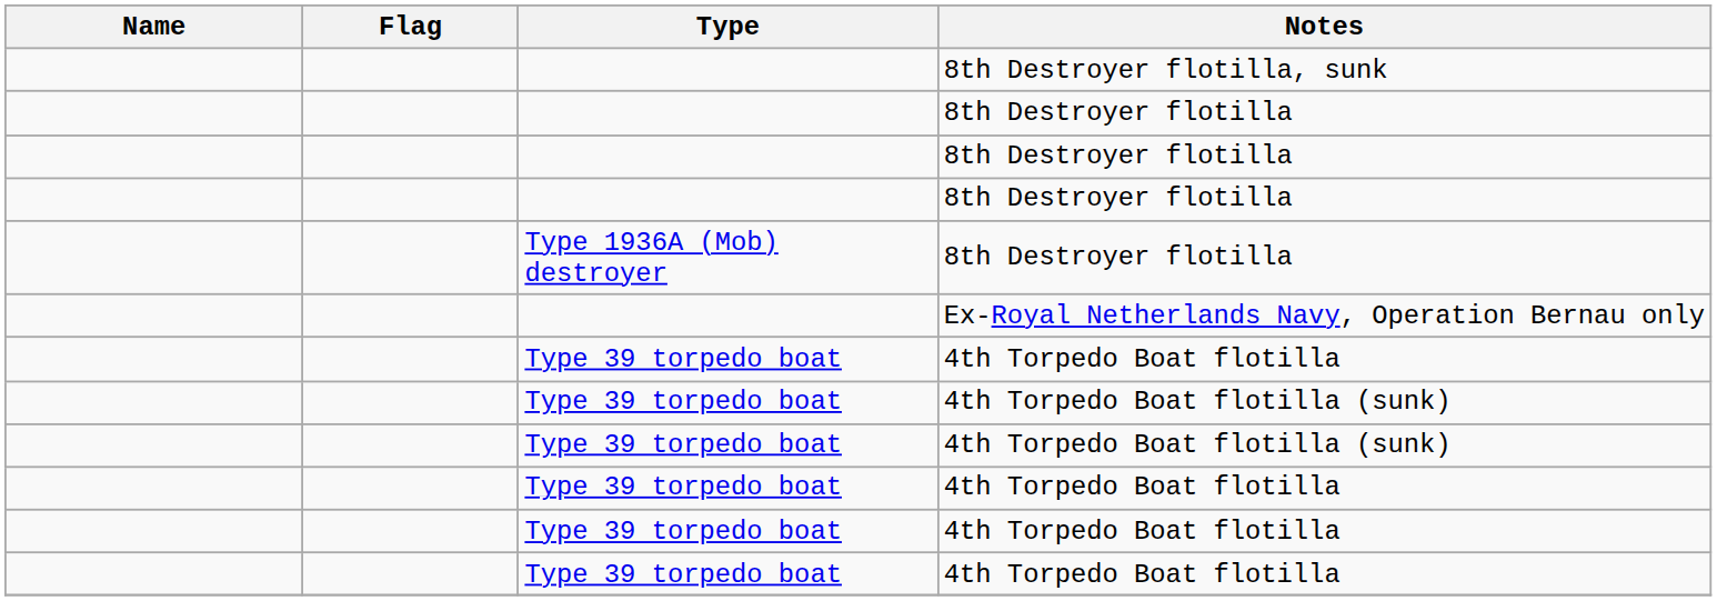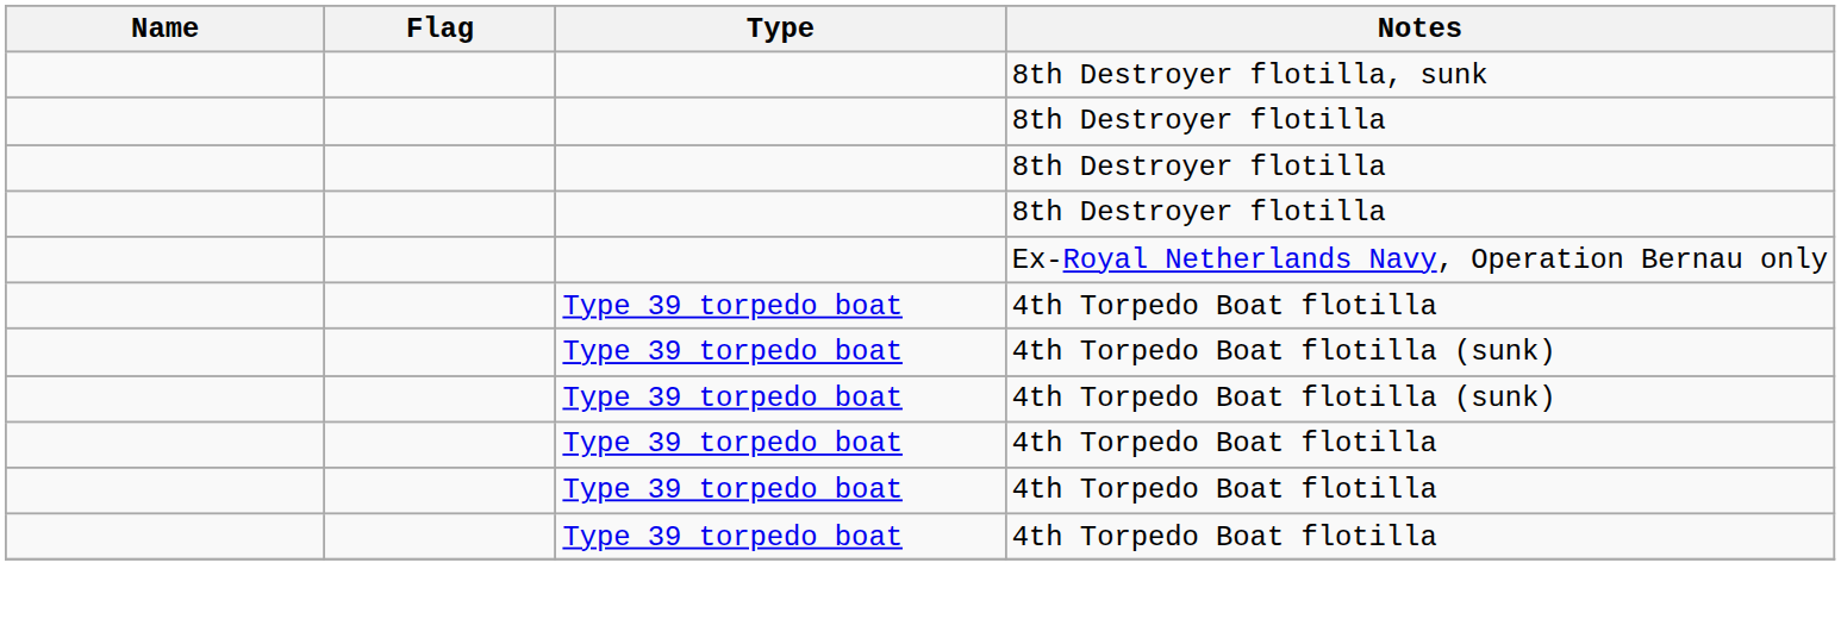 <table class="wikitable sortable">
 <tr>
 <th scope="col" width="140px">Name</th>
 <th scope="col" width="100px">Flag</th>
 <th width="200px">Type</th>
 <th>Notes</th>
 </tr>
 <tr>
 <td align="left"></td>
 <td align="left"></td>
 <td align="left"></td>
 <td align="left">8th Destroyer flotilla, sunk</td>
 </tr>
 <tr>
 <td align="left"></td>
 <td align="left"></td>
 <td align="left"></td>
 <td align="left">8th Destroyer flotilla</td>
 </tr>
 <tr>
 <td align="left"></td>
 <td align="left"></td>
 <td align="left"></td>
 <td align="left">8th Destroyer flotilla</td>
 </tr>
 <tr>
 <td align="left"></td>
 <td align="left"></td>
 <td align="left"></td>
-<td align="left">8th Destroyer flotilla</td>
-</tr>
-<tr>
-<td align="left"></td>
-<td align="left"></td>
-<td align="left"><a href='#'>Type 1936A (Mob) destroyer</a></td>
 <td align="left">8th Destroyer flotilla</td>
 </tr>
 <tr>
 <td align="left"></td>
 <td align="left"></td>
 <td align="left"></td>
 <td align="left">Ex-<a href='#'>Royal Netherlands Navy</a>, Operation Bernau only</td>
 </tr>
 <tr>
 <td align="left"></td>
 <td align="left"></td>
 <td align="left"><a href='#'>Type 39 torpedo boat</a></td>
 <td align="left">4th Torpedo Boat flotilla</td>
 </tr>
 <tr>
 <td align="left"></td>
 <td align="left"></td>
 <td align="left"><a href='#'>Type 39 torpedo boat</a></td>
 <td align="left">4th Torpedo Boat flotilla (sunk)</td>
 </tr>
 <tr>
 <td align="left"></td>
 <td align="left"></td>
 <td align="left"><a href='#'>Type 39 torpedo boat</a></td>
 <td align="left">4th Torpedo Boat flotilla (sunk)</td>
 </tr>
 <tr>
 <td align="left"></td>
 <td align="left"></td>
 <td align="left"><a href='#'>Type 39 torpedo boat</a></td>
 <td align="left">4th Torpedo Boat flotilla</td>
 </tr>
 <tr>
 <td align="left"></td>
 <td align="left"></td>
 <td align="left"><a href='#'>Type 39 torpedo boat</a></td>
 <td align="left">4th Torpedo Boat flotilla</td>
 </tr>
 <tr>
 <td align="left"></td>
 <td align="left"></td>
 <td align="left"><a href='#'>Type 39 torpedo boat</a></td>
 <td align="left">4th Torpedo Boat flotilla</td>
 </tr>
 <tr>
 </tr>
 </table>
